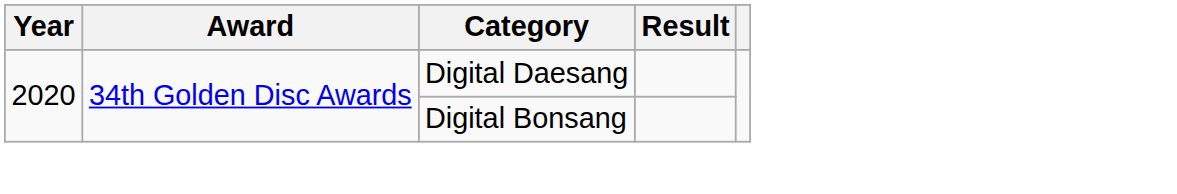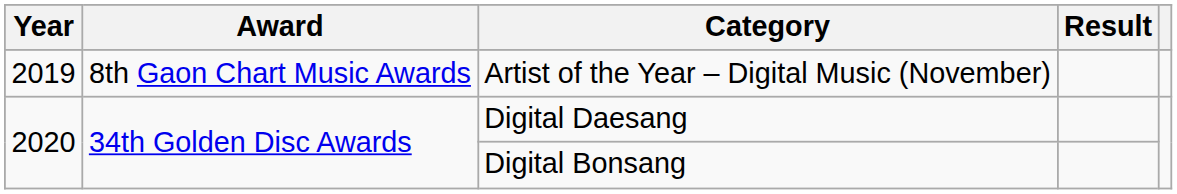 <table class="wikitable">
 <tr>
 <th>Year</th>
 <th>Award</th>
 <th>Category</th>
 <th>Result</th>
 <th></th>
+</tr>
+<tr>
+<td>2019</td>
+<td>8th <a href='#'>Gaon Chart Music Awards</a></td>
+<td>Artist of the Year – Digital Music (November)</td>
+<td></td>
+<td style="text-align:center;"></td>
 </tr>
 <tr>
 <td rowspan="2">2020</td>
 <td rowspan="2"><a href='#'>34th Golden Disc Awards</a></td>
 <td>Digital Daesang</td>
 <td></td>
 <td style="text-align:center;" rowspan="2"></td>
 </tr>
 <tr>
 <td>Digital Bonsang</td>
 <td></td>
 </tr>
 </table>
